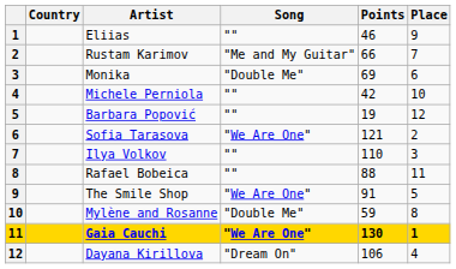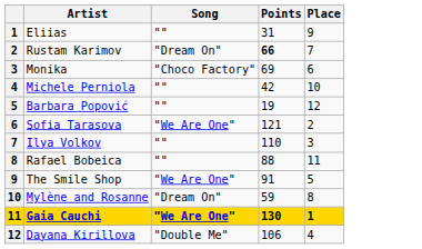 <table class="sortable wikitable plainrowheaders">
 <tr>
 <th scope="col"></th>
-<th scope="col">Country</th>
 <th scope="col">Artist</th>
 <th scope="col">Song</th>
 <th scope="col">Points</th>
 <th scope="col">Place</th>
 </tr>
 <tr>
 <th scope="row" style="text-align:center;">1</th>
-<td></td>
 <td>Eliias</td>
 <td>""</td>
-<td>46</td>
+<td>31</td>
 <td>9</td>
 </tr>
 <tr>
 <th scope="row" style="text-align:center;">2</th>
-<td></td>
 <td>Rustam Karimov</td>
-<td>"Me and My Guitar"</td>
-<td>66</td>
+<td>"Dream On"</td>
+<td><strong>66</strong></td>
 <td>7</td>
 </tr>
 <tr>
 <th scope="row" style="text-align:center;">3</th>
-<td></td>
 <td>Monika</td>
-<td>"Double Me"</td>
+<td>"Choco Factory"</td>
 <td>69</td>
 <td>6</td>
 </tr>
 <tr>
 <th scope="row" style="text-align:center;">4</th>
-<td></td>
 <td><a href='#'>Michele Perniola</a></td>
 <td>""</td>
 <td>42</td>
 <td>10</td>
 </tr>
 <tr>
 <th scope="row" style="text-align:center;">5</th>
-<td></td>
 <td><a href='#'>Barbara Popović</a></td>
 <td>""</td>
 <td>19</td>
 <td>12</td>
 </tr>
 <tr>
 <th scope="row" style="text-align:center;">6</th>
-<td></td>
 <td><a href='#'>Sofia Tarasova</a></td>
 <td>"<a href='#'>We Are One</a>"</td>
 <td>121</td>
 <td>2</td>
 </tr>
 <tr>
 <th scope="row" style="text-align:center;">7</th>
-<td></td>
 <td><a href='#'>Ilya Volkov</a></td>
 <td>""</td>
 <td>110</td>
 <td>3</td>
 </tr>
 <tr>
 <th scope="row" style="text-align:center;">8</th>
-<td></td>
 <td>Rafael Bobeica</td>
 <td>""</td>
 <td>88</td>
 <td>11</td>
 </tr>
 <tr>
 <th scope="row" style="text-align:center;">9</th>
-<td></td>
 <td>The Smile Shop</td>
 <td>"<a href='#'>We Are One</a>"</td>
 <td>91</td>
 <td>5</td>
 </tr>
 <tr>
 <th scope="row" style="text-align:center;">10</th>
-<td></td>
 <td><a href='#'>Mylène and Rosanne</a></td>
-<td>"Double Me"</td>
+<td>"Dream On"</td>
 <td>59</td>
 <td>8</td>
 </tr>
 <tr style="font-weight:bold; background:gold;">
 <th scope="row" style="text-align:center; font-weight:bold; background:gold;">11</th>
-<td></td>
 <td><a href='#'>Gaia Cauchi</a></td>
 <td>"<a href='#'>We Are One</a>"</td>
 <td>130</td>
 <td>1</td>
 </tr>
 <tr>
 <th scope="row" style="text-align:center;">12</th>
-<td></td>
 <td><a href='#'>Dayana Kirillova</a></td>
-<td>"Dream On"</td>
+<td>"Double Me"</td>
 <td>106</td>
 <td>4</td>
 </tr>
 </table>
